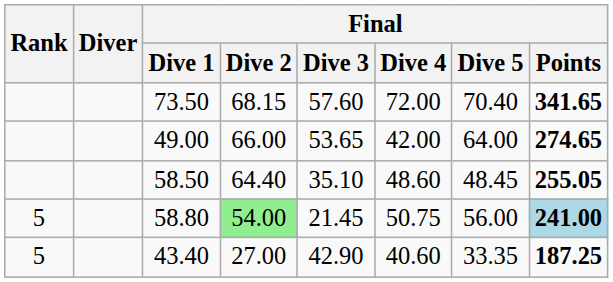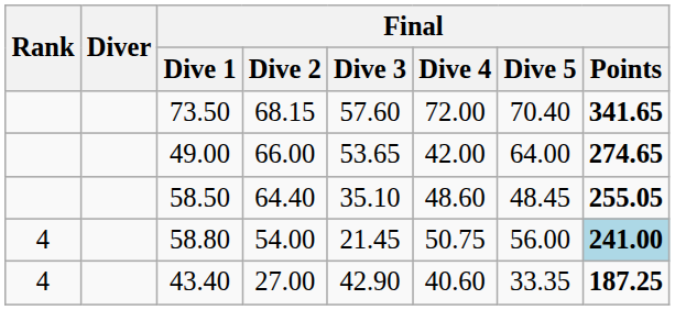 <table class="wikitable sortable"  style="text-align:center">
 <tr>
 <th rowspan="2" data-sort-type=number>Rank</th>
 <th rowspan="2">Diver</th>
 <th colspan="7">Final</th>
 </tr>
 <tr>
 <th>Dive 1</th>
 <th>Dive 2</th>
 <th>Dive 3</th>
 <th>Dive 4</th>
 <th>Dive 5</th>
 <th>Points</th>
 </tr>
 <tr>
 <td></td>
 <td align="left"></td>
 <td>73.50</td>
 <td>68.15</td>
 <td>57.60</td>
 <td>72.00</td>
 <td>70.40</td>
 <td><strong>341.65</strong></td>
 </tr>
 <tr>
 <td></td>
 <td align="left"></td>
 <td>49.00</td>
 <td>66.00</td>
 <td>53.65</td>
 <td>42.00</td>
 <td>64.00</td>
 <td><strong>274.65</strong></td>
 </tr>
 <tr>
 <td></td>
 <td align="left"></td>
 <td>58.50</td>
 <td>64.40</td>
 <td>35.10</td>
 <td>48.60</td>
 <td>48.45</td>
 <td><strong>255.05</strong></td>
 </tr>
 <tr>
-<td>5</td>
+<td>4</td>
 <td align="left"></td>
 <td>58.80</td>
-<td style="background: lightgreen;">54.00</td>
+<td>54.00</td>
 <td>21.45</td>
 <td>50.75</td>
 <td>56.00</td>
 <td style="background: lightblue;"><strong>241.00</strong></td>
 </tr>
 <tr>
-<td>5</td>
+<td>4</td>
 <td align="left"></td>
 <td>43.40</td>
 <td>27.00</td>
 <td>42.90</td>
 <td>40.60</td>
 <td>33.35</td>
 <td><strong>187.25</strong></td>
 </tr>
 </table>
